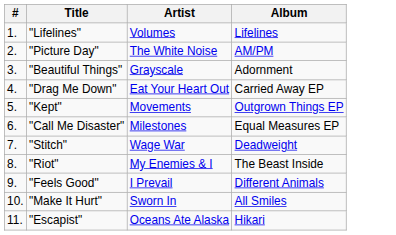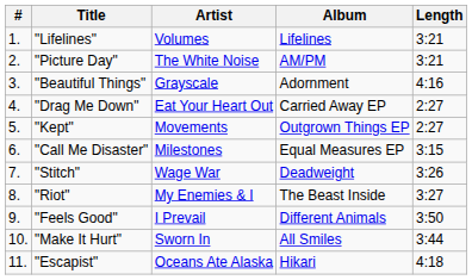 <table class="wikitable" border="1">
 <tr>
 <th>#</th>
 <th>Title</th>
 <th>Artist</th>
 <th>Album</th>
+<th>Length</th>
 </tr>
 <tr>
 <td>1.</td>
 <td>"Lifelines"</td>
 <td><a href='#'>Volumes</a></td>
 <td><a href='#'>Lifelines</a></td>
+<td>3:21</td>
 </tr>
 <tr>
 <td>2.</td>
 <td>"Picture Day"</td>
 <td><a href='#'>The White Noise</a></td>
 <td><a href='#'>AM/PM</a></td>
+<td>3:21</td>
 </tr>
 <tr>
 <td>3.</td>
 <td>"Beautiful Things"</td>
 <td><a href='#'>Grayscale</a></td>
 <td>Adornment</td>
+<td>4:16</td>
 </tr>
 <tr>
 <td>4.</td>
 <td>"Drag Me Down"</td>
 <td><a href='#'>Eat Your Heart Out</a></td>
 <td>Carried Away EP</td>
+<td>2:27</td>
 </tr>
 <tr>
 <td>5.</td>
 <td>"Kept"</td>
 <td><a href='#'>Movements</a></td>
 <td><a href='#'>Outgrown Things EP</a></td>
+<td>2:27</td>
 </tr>
 <tr>
 <td>6.</td>
 <td>"Call Me Disaster"</td>
 <td><a href='#'>Milestones</a></td>
 <td>Equal Measures EP</td>
+<td>3:15</td>
 </tr>
 <tr>
 <td>7.</td>
 <td>"Stitch"</td>
 <td><a href='#'>Wage War</a></td>
 <td><a href='#'>Deadweight</a></td>
+<td>3:26</td>
 </tr>
 <tr>
 <td>8.</td>
 <td>"Riot"</td>
 <td><a href='#'>My Enemies & I</a></td>
 <td>The Beast Inside</td>
+<td>3:27</td>
 </tr>
 <tr>
 <td>9.</td>
 <td>"Feels Good"</td>
 <td><a href='#'>I Prevail</a></td>
 <td><a href='#'>Different Animals</a></td>
+<td>3:50</td>
 </tr>
 <tr>
 <td>10.</td>
 <td>"Make It Hurt"</td>
 <td><a href='#'>Sworn In</a></td>
 <td><a href='#'>All Smiles</a></td>
+<td>3:44</td>
 </tr>
 <tr>
 <td>11.</td>
 <td>"Escapist"</td>
 <td><a href='#'>Oceans Ate Alaska</a></td>
 <td><a href='#'>Hikari</a></td>
+<td>4:18</td>
 </tr>
 </table>
